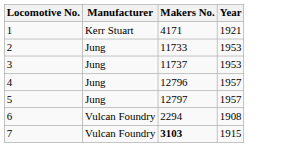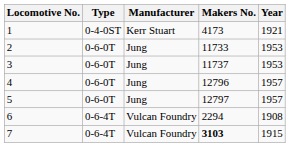 <table class="wikitable">
 <tr>
 <th>Locomotive No.</th>
+<th>Type</th>
 <th>Manufacturer</th>
 <th>Makers No.</th>
 <th>Year</th>
 </tr>
 <tr>
 <td>1</td>
+<td>0-4-0ST</td>
 <td>Kerr Stuart</td>
-<td>4171</td>
+<td>4173</td>
 <td>1921</td>
 </tr>
 <tr>
 <td>2</td>
+<td>0-6-0T</td>
 <td>Jung</td>
 <td>11733</td>
 <td>1953</td>
 </tr>
 <tr>
 <td>3</td>
+<td>0-6-0T</td>
 <td>Jung</td>
 <td>11737</td>
 <td>1953</td>
 </tr>
 <tr>
 <td>4</td>
+<td>0-6-0T</td>
 <td>Jung</td>
 <td>12796</td>
 <td>1957</td>
 </tr>
 <tr>
 <td>5</td>
+<td>0-6-0T</td>
 <td>Jung</td>
 <td>12797</td>
 <td>1957</td>
 </tr>
 <tr>
 <td>6</td>
+<td>0-6-4T</td>
 <td>Vulcan Foundry</td>
 <td>2294</td>
 <td>1908</td>
 </tr>
 <tr>
 <td>7</td>
+<td>0-6-4T</td>
 <td>Vulcan Foundry</td>
 <td><strong>3103</strong></td>
 <td>1915</td>
 </tr>
 </table>
